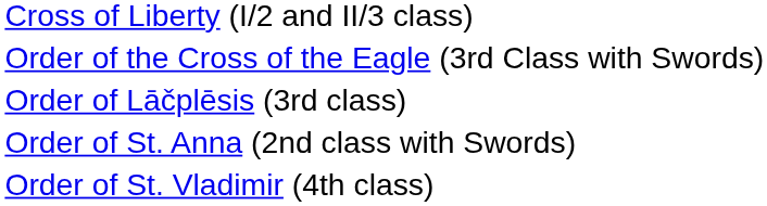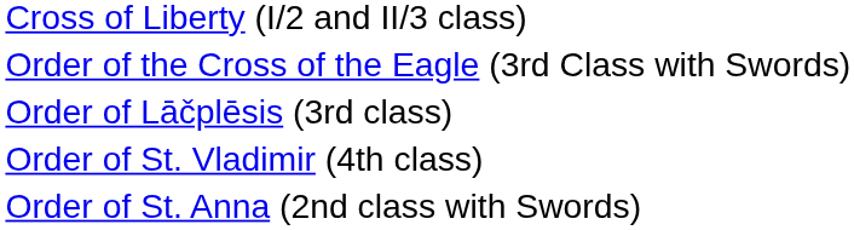 <table>
 <tr>
 <td></td>
 <td><a href='#'>Cross of Liberty</a> (I/2 and II/3 class)</td>
 </tr>
 <tr>
 <td></td>
 <td><a href='#'>Order of the Cross of the Eagle</a> (3rd Class with Swords)</td>
 </tr>
 <tr>
 <td></td>
 <td><a href='#'>Order of Lāčplēsis</a> (3rd class)</td>
 </tr>
 <tr>
 <td></td>
-<td><a href='#'>Order of St. Anna</a> (2nd class with Swords)</td>
+<td><a href='#'>Order of St. Vladimir</a> (4th class)</td>
 </tr>
 <tr>
 <td></td>
-<td><a href='#'>Order of St. Vladimir</a> (4th class)</td>
+<td><a href='#'>Order of St. Anna</a> (2nd class with Swords)</td>
 </tr>
 <tr>
 </tr>
 </table>
